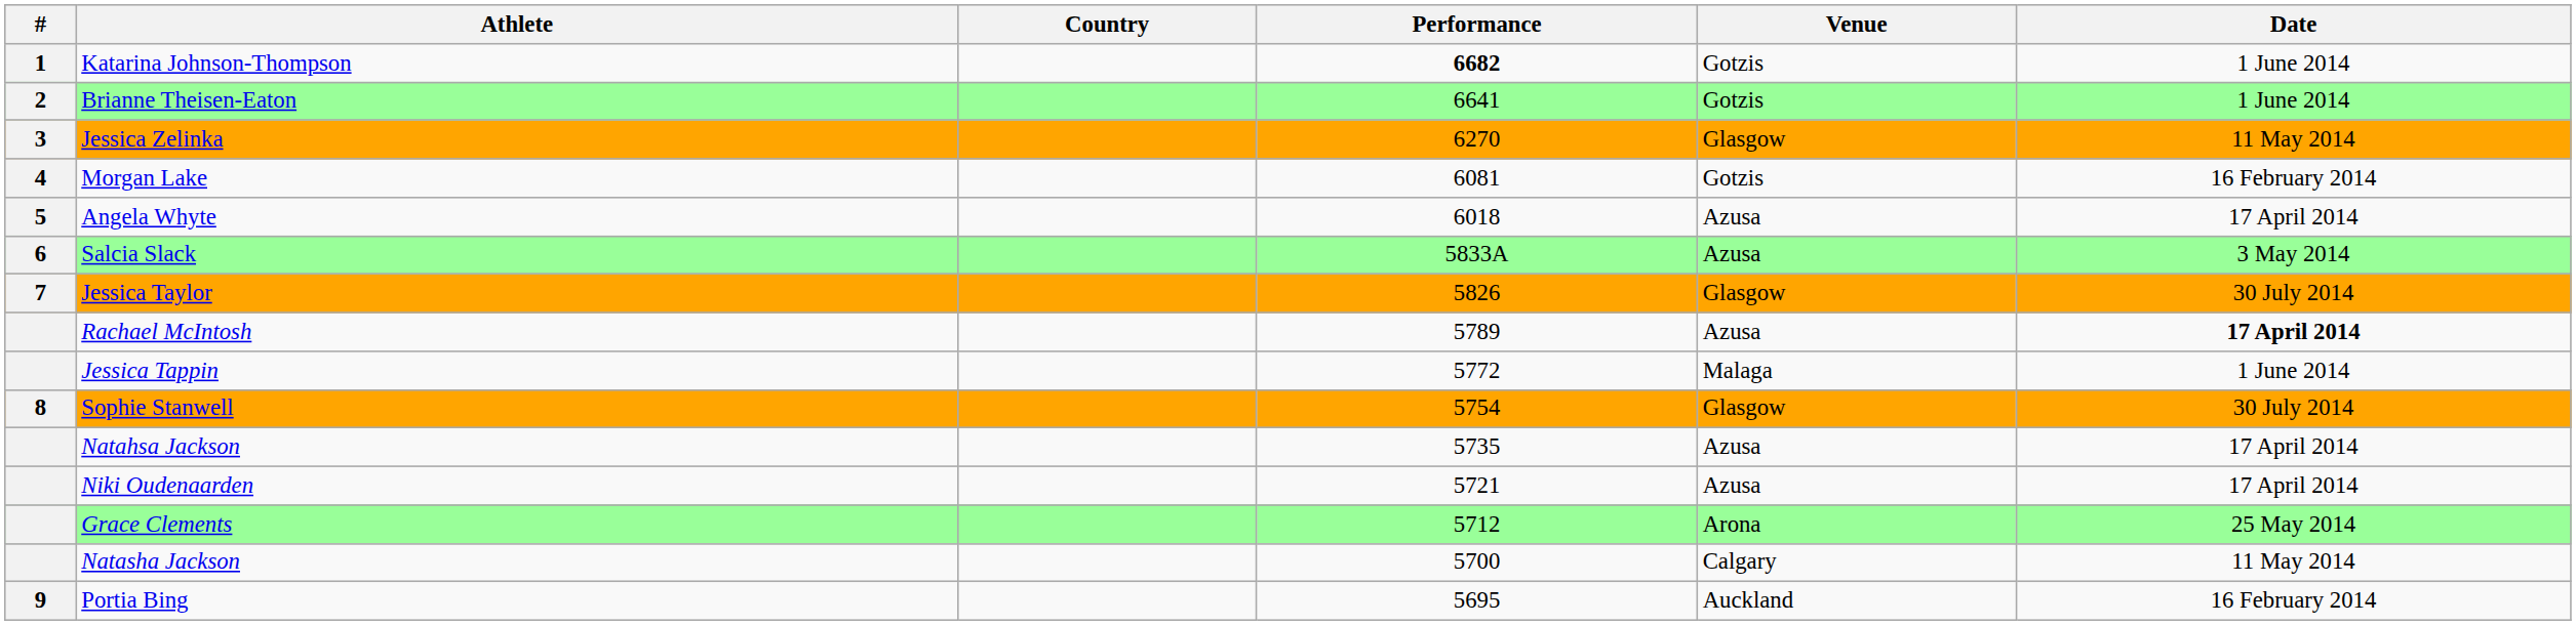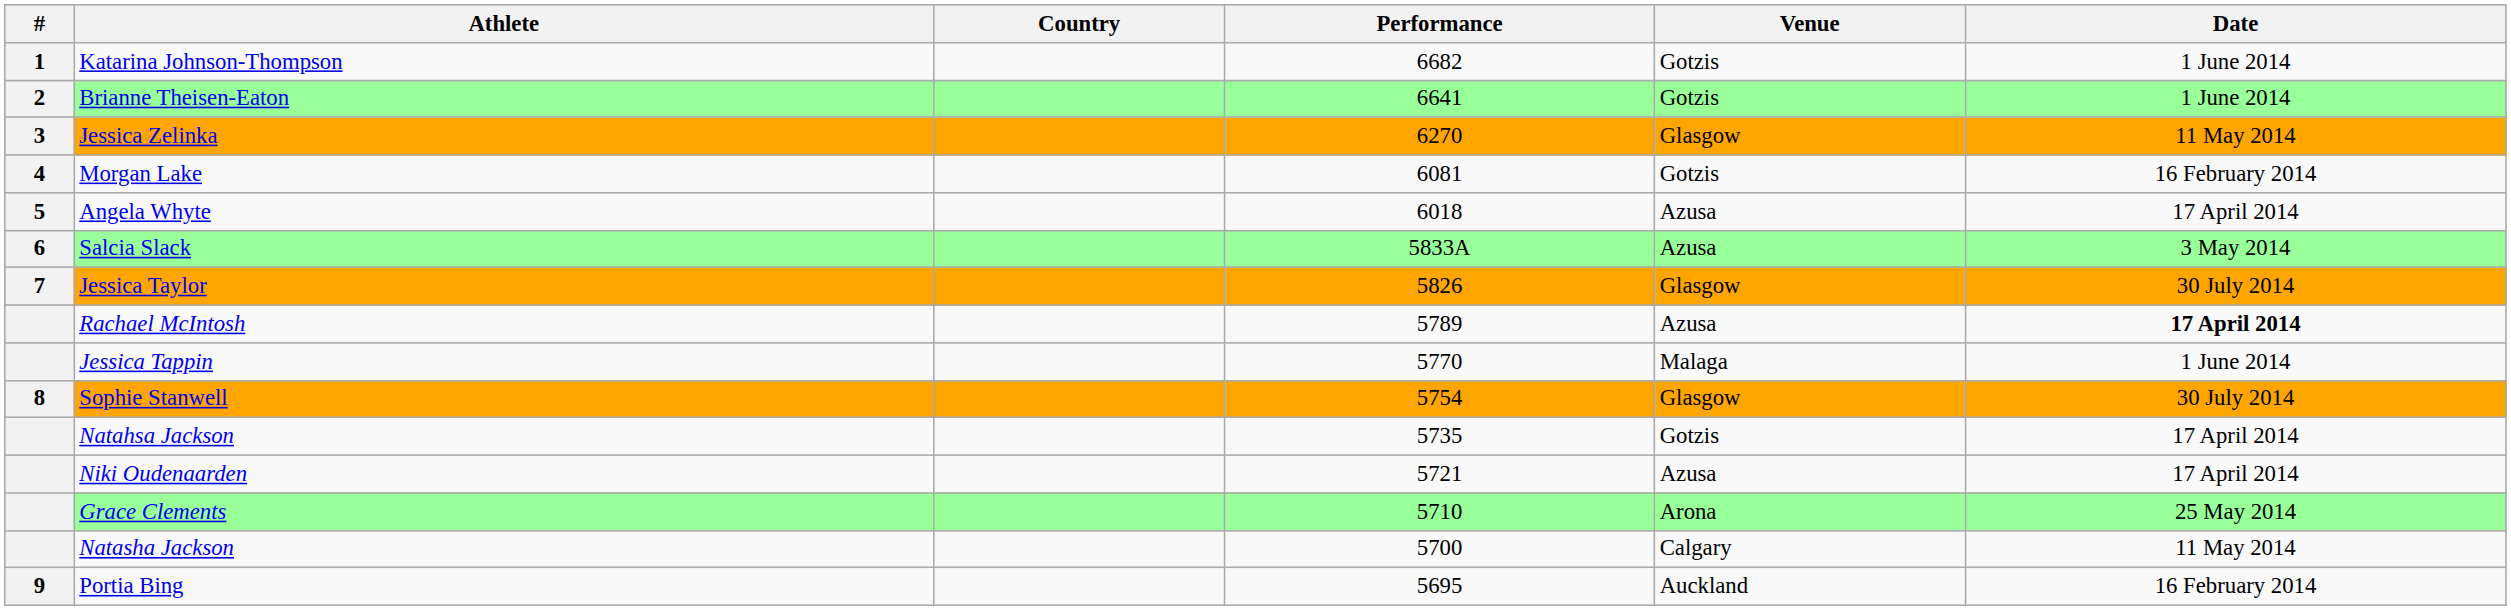 <table class="wikitable" width=100% style="font-size:90%; text-align:center;">
 <tr>
 <th>#</th>
 <th>Athlete</th>
 <th>Country</th>
 <th>Performance</th>
 <th>Venue</th>
 <th>Date</th>
 </tr>
 <tr>
 <th>1</th>
 <td align=left><a href='#'>Katarina Johnson-Thompson</a></td>
 <td align=left></td>
-<td><strong>6682</strong></td>
+<td>6682</td>
 <td align=left> Gotzis</td>
 <td>1 June 2014</td>
 </tr>
 <tr bgcolor="99FF99">
 <th>2</th>
 <td align=left><a href='#'>Brianne Theisen-Eaton</a></td>
 <td align=left></td>
 <td>6641</td>
 <td align=left> Gotzis</td>
 <td>1 June 2014</td>
 </tr>
 <tr bgcolor="orange">
 <th>3</th>
 <td align=left><a href='#'>Jessica Zelinka</a></td>
 <td align=left></td>
 <td>6270</td>
 <td align=left> Glasgow</td>
 <td>11 May 2014</td>
 </tr>
 <tr>
 <th>4</th>
 <td align=left><a href='#'>Morgan Lake</a></td>
 <td align=left></td>
 <td>6081</td>
 <td align=left> Gotzis</td>
 <td>16 February 2014</td>
 </tr>
 <tr>
 <th>5</th>
 <td align=left><a href='#'>Angela Whyte</a></td>
 <td align=left></td>
 <td>6018</td>
 <td align=left> Azusa</td>
 <td>17 April 2014</td>
 </tr>
 <tr bgcolor="99FF99">
 <th>6</th>
 <td align=left><a href='#'>Salcia Slack</a></td>
 <td align=left></td>
 <td>5833A</td>
 <td align=left> Azusa</td>
 <td>3 May 2014</td>
 </tr>
 <tr bgcolor="orange">
 <th>7</th>
 <td align=left><a href='#'>Jessica Taylor</a></td>
 <td align=left></td>
 <td>5826</td>
 <td align=left> Glasgow</td>
 <td>30 July 2014</td>
 </tr>
 <tr>
 <th></th>
 <td align=left><em><a href='#'>Rachael McIntosh</a></em></td>
 <td align=left></td>
 <td>5789</td>
 <td align=left> Azusa</td>
 <td><strong>17 April 2014</strong></td>
 </tr>
 <tr>
 <th></th>
 <td align=left><em><a href='#'>Jessica Tappin</a></em></td>
 <td align=left></td>
-<td>5772</td>
+<td>5770</td>
 <td align=left> Malaga</td>
 <td>1 June 2014</td>
 </tr>
 <tr bgcolor="orange">
 <th>8</th>
 <td align=left><a href='#'>Sophie Stanwell</a></td>
 <td align=left></td>
 <td>5754</td>
 <td align=left> Glasgow</td>
 <td>30 July 2014</td>
 </tr>
 <tr>
 <th></th>
 <td align=left><em><a href='#'>Natahsa Jackson</a></em></td>
 <td align=left></td>
 <td>5735</td>
-<td align=left> Azusa</td>
+<td align=left> Gotzis</td>
 <td>17 April 2014</td>
 </tr>
 <tr>
 <th></th>
 <td align=left><em><a href='#'>Niki Oudenaarden</a></em></td>
 <td align=left></td>
 <td>5721</td>
 <td align=left> Azusa</td>
 <td>17 April 2014</td>
 </tr>
 <tr bgcolor="99FF99">
 <th></th>
 <td align=left><em><a href='#'>Grace Clements</a></em></td>
 <td align=left></td>
-<td>5712</td>
+<td>5710</td>
 <td align=left> Arona</td>
 <td>25 May 2014</td>
 </tr>
 <tr>
 <th></th>
 <td align=left><em><a href='#'>Natasha Jackson</a></em></td>
 <td align=left></td>
 <td>5700</td>
 <td align=left> Calgary</td>
 <td>11 May 2014</td>
 </tr>
 <tr>
 <th>9</th>
 <td align=left><a href='#'>Portia Bing</a></td>
 <td align=left></td>
 <td>5695</td>
 <td align=left> Auckland</td>
 <td>16 February 2014</td>
 </tr>
 </table>
